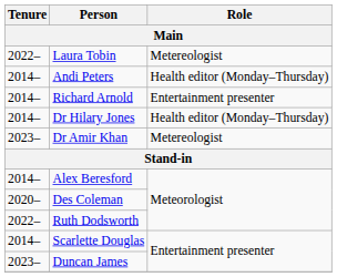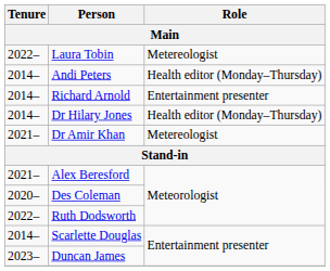 <table class="wikitable">
 <tr>
 <th>Tenure</th>
 <th>Person</th>
 <th>Role</th>
 </tr>
 <tr>
 <th colspan="3">Main</th>
 </tr>
 <tr>
 <td>2022–</td>
 <td><a href='#'>Laura Tobin</a></td>
 <td>Metereologist</td>
 </tr>
 <tr>
 <td>2014–</td>
 <td><a href='#'>Andi Peters</a></td>
 <td>Health editor (Monday–Thursday)</td>
 </tr>
 <tr>
 <td>2014–</td>
 <td><a href='#'>Richard Arnold</a></td>
 <td>Entertainment presenter</td>
 </tr>
 <tr>
 <td>2014–</td>
 <td><a href='#'>Dr Hilary Jones</a></td>
 <td>Health editor (Monday–Thursday)</td>
 </tr>
 <tr>
-<td>2023–</td>
+<td>2021–</td>
 <td><a href='#'>Dr Amir Khan</a></td>
 <td>Metereologist</td>
 </tr>
 <tr>
 <th colspan="3">Stand-in</th>
 </tr>
 <tr>
-<td>2014–</td>
+<td>2021–</td>
 <td><a href='#'>Alex Beresford</a></td>
 <td rowspan="3">Meteorologist</td>
 </tr>
 <tr>
 <td>2020–</td>
 <td><a href='#'>Des Coleman</a></td>
 </tr>
 <tr>
 <td>2022–</td>
 <td><a href='#'>Ruth Dodsworth</a></td>
 </tr>
 <tr>
 <td>2014–</td>
 <td><a href='#'>Scarlette Douglas</a></td>
 <td rowspan="2">Entertainment presenter</td>
 </tr>
 <tr>
 <td>2023–</td>
 <td><a href='#'>Duncan James</a></td>
 </tr>
 <tr>
 </tr>
 </table>
